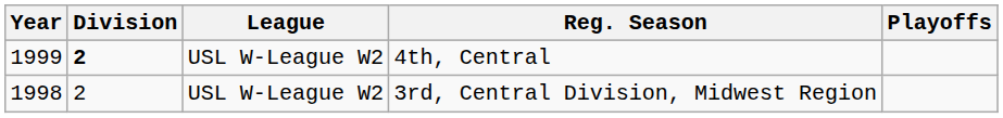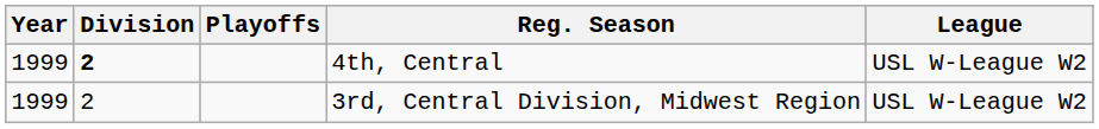 <table class="wikitable">
 <tr>
 <th>Year</th>
 <th>Division</th>
+<th>Playoffs</th>
+<th>Reg. Season</th>
 <th>League</th>
-<th>Reg. Season</th>
-<th>Playoffs</th>
 </tr>
 <tr>
 <td>1999</td>
 <td><strong>2</strong></td>
+<td></td>
+<td>4th, Central</td>
 <td>USL W-League W2</td>
-<td>4th, Central</td>
-<td></td>
 </tr>
 <tr>
-<td>1998</td>
+<td>1999</td>
 <td>2</td>
+<td></td>
+<td>3rd, Central Division, Midwest Region</td>
 <td>USL W-League W2</td>
-<td>3rd, Central Division, Midwest Region</td>
-<td></td>
 </tr>
 </table>
